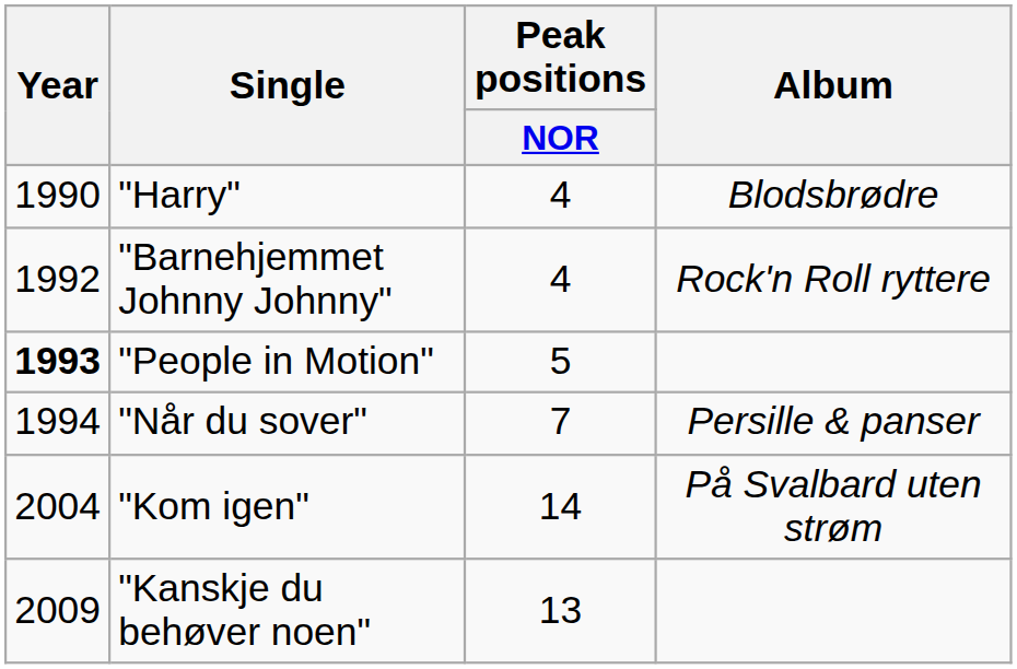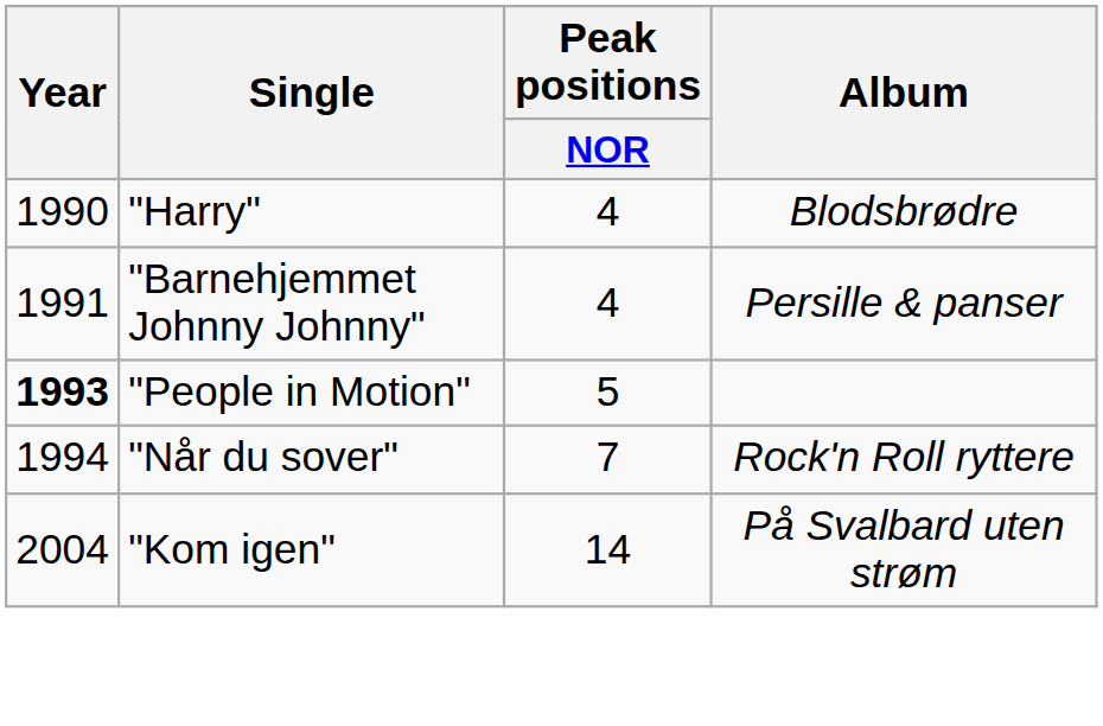 <table class="wikitable">
 <tr>
 <th rowspan="2" style="text-align:center; width:10px;">Year</th>
 <th rowspan="2" style="text-align:center; width:140px;">Single</th>
 <th style="text-align:center; width:20px;">Peak positions</th>
 <th rowspan="2" style="text-align:center; width:140px;">Album</th>
 </tr>
 <tr>
 <th scope="col" style="width:3em;font-size:90%;"><a href='#'>NOR</a><br></th>
 </tr>
 <tr>
 <td style="text-align:center;">1990</td>
 <td>"Harry"</td>
 <td style="text-align:center;">4</td>
 <td style="text-align:center;"><em>Blodsbrødre</em></td>
 </tr>
 <tr>
-<td style="text-align:center;">1992</td>
+<td style="text-align:center;">1991</td>
 <td>"Barnehjemmet Johnny Johnny"</td>
 <td style="text-align:center;">4</td>
-<td style="text-align:center;"><em>Rock'n Roll ryttere</em></td>
+<td style="text-align:center;"><em>Persille & panser</em></td>
 </tr>
 <tr>
 <td style="text-align:center;"><strong>1993</strong></td>
 <td>"People in Motion"</td>
 <td style="text-align:center;">5</td>
 <td style="text-align:center;"></td>
 </tr>
 <tr>
 <td style="text-align:center;">1994</td>
 <td>"Når du sover"</td>
 <td style="text-align:center;">7</td>
-<td style="text-align:center;"><em>Persille & panser</em></td>
+<td style="text-align:center;"><em>Rock'n Roll ryttere</em></td>
 </tr>
 <tr>
 <td style="text-align:center;">2004</td>
 <td>"Kom igen"</td>
 <td style="text-align:center;">14</td>
 <td style="text-align:center;"><em>På Svalbard uten strøm</em></td>
 </tr>
-<tr>
-<td style="text-align:center;">2009</td>
-<td>"Kanskje du behøver noen"</td>
-<td style="text-align:center;">13</td>
-<td style="text-align:center;"></td>
-</tr>
 </table>
